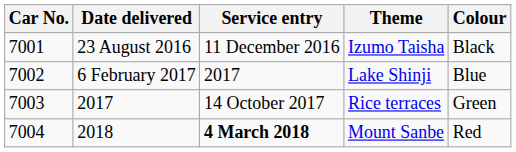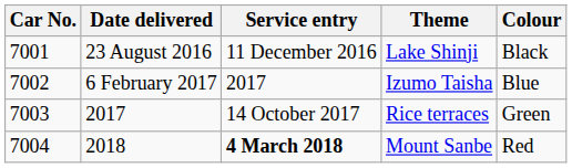 <table class="wikitable">
 <tr>
 <th>Car No.</th>
 <th>Date delivered</th>
 <th>Service entry</th>
 <th>Theme</th>
 <th>Colour</th>
 </tr>
 <tr>
 <td>7001</td>
 <td>23 August 2016</td>
 <td>11 December 2016</td>
-<td><a href='#'>Izumo Taisha</a></td>
+<td><a href='#'>Lake Shinji</a></td>
 <td> Black</td>
 </tr>
 <tr>
 <td>7002</td>
 <td>6 February 2017</td>
 <td>2017</td>
-<td><a href='#'>Lake Shinji</a></td>
+<td><a href='#'>Izumo Taisha</a></td>
 <td> Blue</td>
 </tr>
 <tr>
 <td>7003</td>
 <td>2017</td>
 <td>14 October 2017</td>
 <td><a href='#'>Rice terraces</a></td>
 <td> Green</td>
 </tr>
 <tr>
 <td>7004</td>
 <td>2018</td>
 <td><strong>4 March 2018</strong></td>
 <td><a href='#'>Mount Sanbe</a></td>
 <td> Red</td>
 </tr>
 </table>
